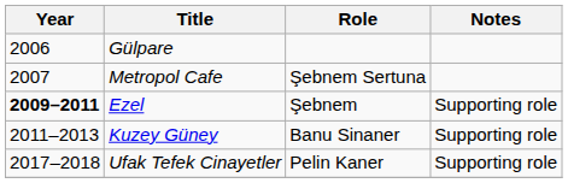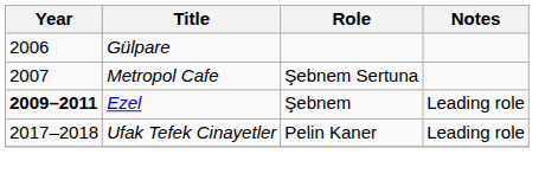 <table class="wikitable">
 <tr>
 <th>Year</th>
 <th>Title</th>
 <th>Role</th>
 <th>Notes</th>
 </tr>
 <tr>
 <td>2006</td>
 <td><em>Gülpare</em></td>
 <td></td>
 <td></td>
 </tr>
 <tr>
 <td>2007</td>
 <td><em>Metropol Cafe</em></td>
 <td>Şebnem Sertuna</td>
 <td></td>
 </tr>
 <tr>
 <td><strong>2009–2011</strong></td>
 <td><em><a href='#'>Ezel</a></em></td>
 <td>Şebnem</td>
-<td>Supporting role</td>
-</tr>
-<tr>
-<td>2011–2013</td>
-<td><em><a href='#'>Kuzey Güney</a></em></td>
-<td>Banu Sinaner</td>
-<td>Supporting role</td>
+<td>Leading role</td>
 </tr>
 <tr>
 <td>2017–2018</td>
 <td><em>Ufak Tefek Cinayetler</em></td>
 <td>Pelin Kaner</td>
-<td>Supporting role</td>
+<td>Leading role</td>
 </tr>
 <tr>
 </tr>
 </table>
